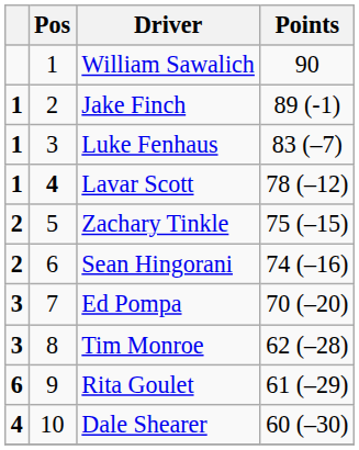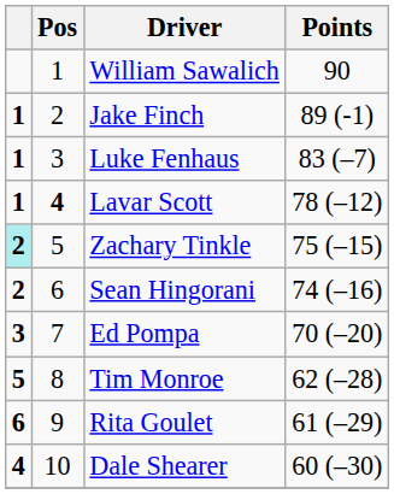 <table class="wikitable" style="font-size: 95%;">
 <tr>
 <th></th>
 <th>Pos</th>
 <th>Driver</th>
 <th>Points</th>
 </tr>
 <tr>
 <td align="left"></td>
 <td style="text-align:center;">1</td>
 <td><a href='#'>William Sawalich</a></td>
 <td style="text-align:center;">90</td>
 </tr>
 <tr>
 <td align="left"> <strong>1</strong></td>
 <td style="text-align:center;">2</td>
 <td><a href='#'>Jake Finch</a></td>
 <td style="text-align:center;">89 (-1)</td>
 </tr>
 <tr>
 <td align="left"> <strong>1</strong></td>
 <td style="text-align:center;">3</td>
 <td><a href='#'>Luke Fenhaus</a></td>
 <td style="text-align:center;">83 (–7)</td>
 </tr>
 <tr>
 <td align="left"> <strong>1</strong></td>
 <td style="text-align:center;"><strong>4</strong></td>
 <td><a href='#'>Lavar Scott</a></td>
 <td style="text-align:center;">78 (–12)</td>
 </tr>
 <tr>
-<td align="left"> <strong>2</strong></td>
+<td align="left" style="background: paleturquoise;"> <strong>2</strong></td>
 <td style="text-align:center;">5</td>
 <td><a href='#'>Zachary Tinkle</a></td>
 <td style="text-align:center;">75 (–15)</td>
 </tr>
 <tr>
 <td align="left"> <strong>2</strong></td>
 <td style="text-align:center;">6</td>
 <td><a href='#'>Sean Hingorani</a></td>
 <td style="text-align:center;">74 (–16)</td>
 </tr>
 <tr>
 <td align="left"> <strong>3</strong></td>
 <td style="text-align:center;">7</td>
 <td><a href='#'>Ed Pompa</a></td>
 <td style="text-align:center;">70 (–20)</td>
 </tr>
 <tr>
-<td align="left"> <strong>3</strong></td>
+<td align="left"> <strong>5</strong></td>
 <td style="text-align:center;">8</td>
 <td><a href='#'>Tim Monroe</a></td>
 <td style="text-align:center;">62 (–28)</td>
 </tr>
 <tr>
 <td align="left"> <strong>6</strong></td>
 <td style="text-align:center;">9</td>
 <td><a href='#'>Rita Goulet</a></td>
 <td style="text-align:center;">61 (–29)</td>
 </tr>
 <tr>
 <td align="left"> <strong>4</strong></td>
 <td style="text-align:center;">10</td>
 <td><a href='#'>Dale Shearer</a></td>
 <td style="text-align:center;">60 (–30)</td>
 </tr>
 <tr class="sortbottom">
 </tr>
 </table>
